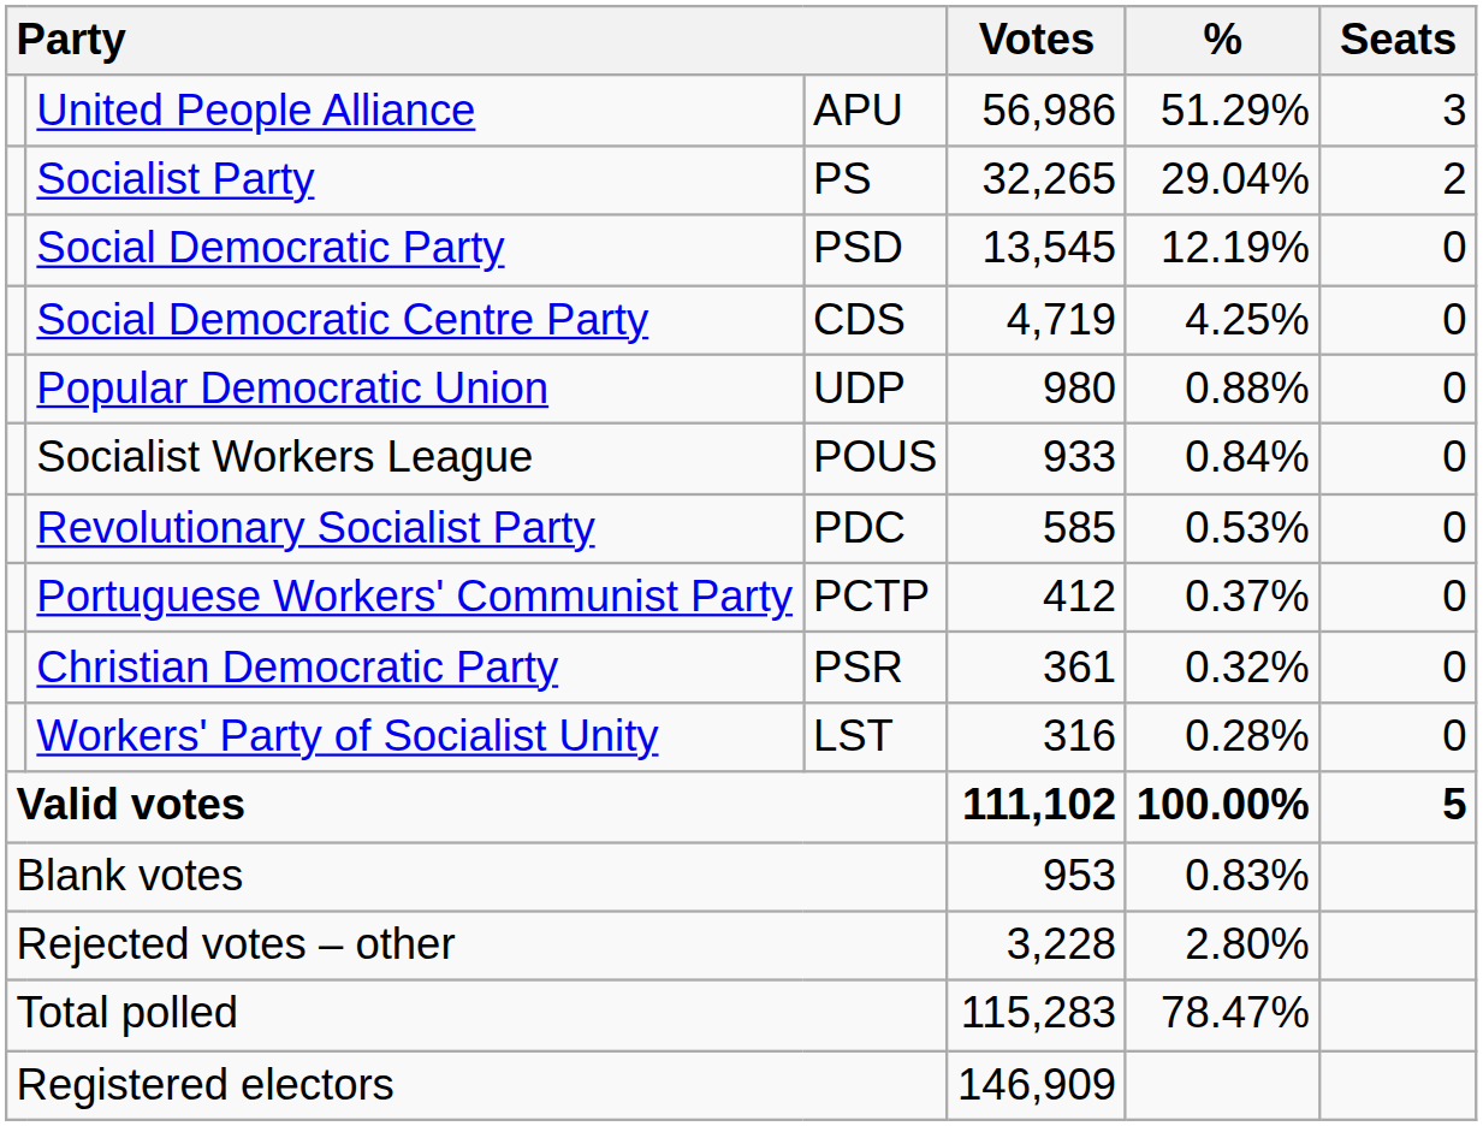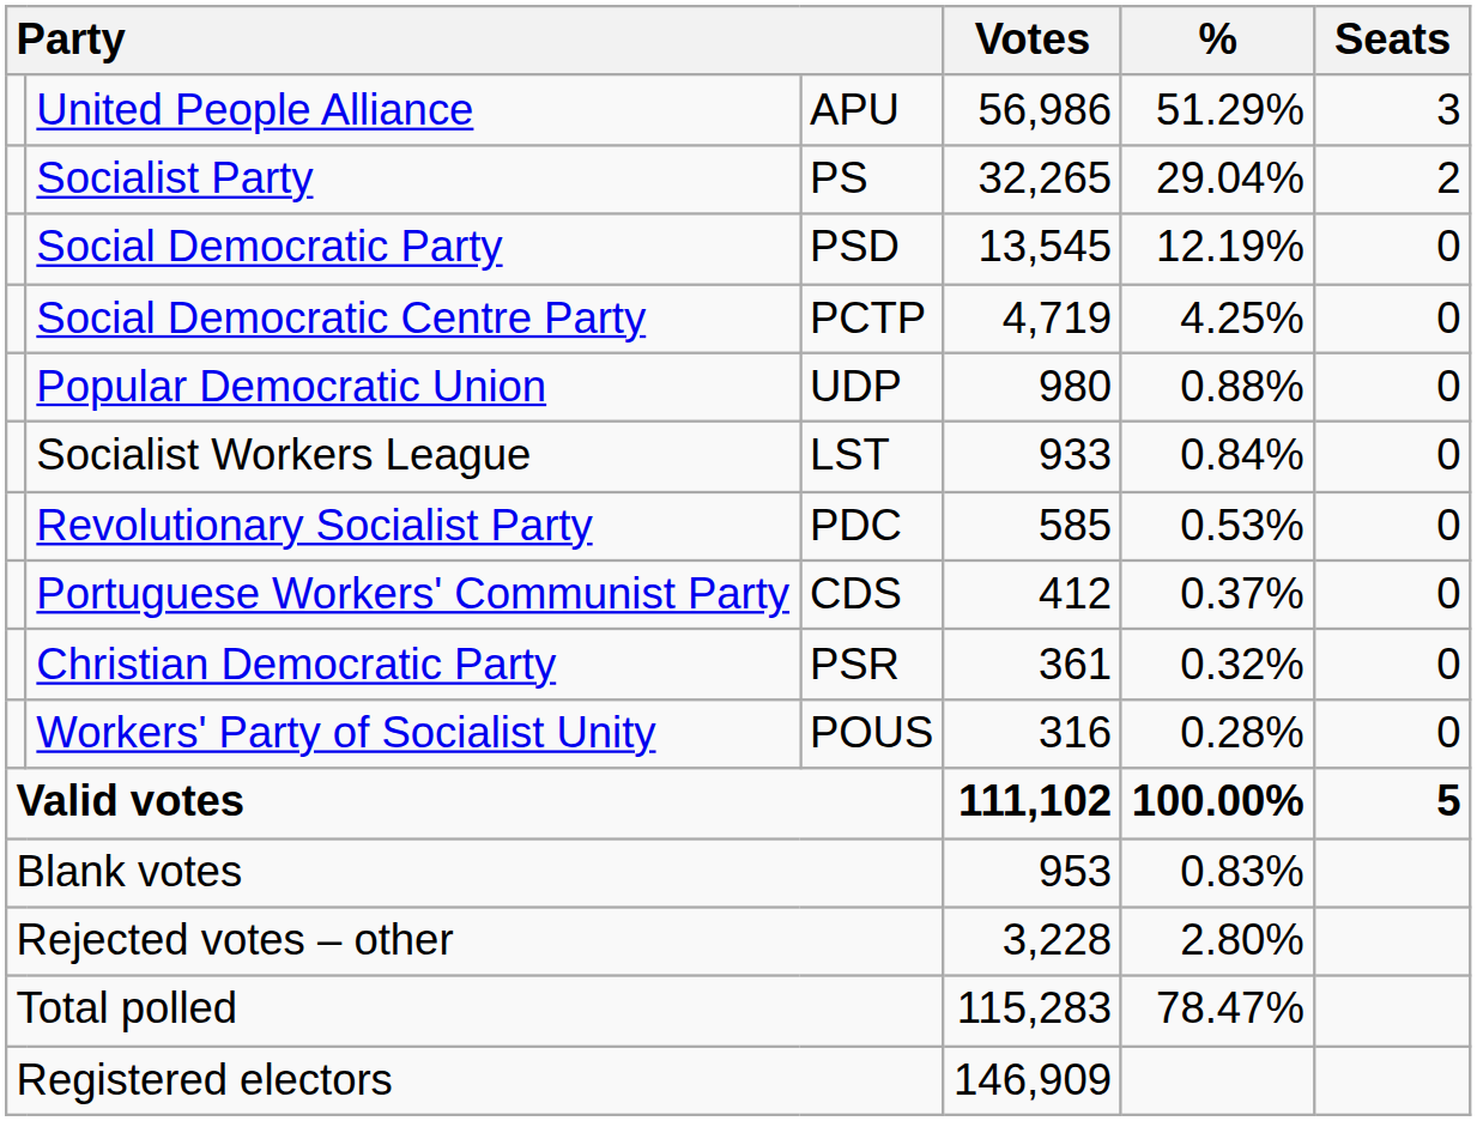 <table class="wikitable" border="1" style="text-align:right;">
 <tr>
 <th style="text-align:left;" colspan=3>Party</th>
 <th align=center width="50">Votes</th>
 <th align=center width="50">%</th>
 <th align=center width="50">Seats</th>
 </tr>
 <tr>
 <td></td>
 <td align=left><a href='#'>United People Alliance</a></td>
 <td align=left>APU</td>
 <td>56,986</td>
 <td>51.29%</td>
 <td>3</td>
 </tr>
 <tr>
 <td></td>
 <td align=left><a href='#'>Socialist Party</a></td>
 <td align=left>PS</td>
 <td>32,265</td>
 <td>29.04%</td>
 <td>2</td>
 </tr>
 <tr>
 <td></td>
 <td align=left><a href='#'>Social Democratic Party</a></td>
 <td align=left>PSD</td>
 <td>13,545</td>
 <td>12.19%</td>
 <td>0</td>
 </tr>
 <tr>
 <td></td>
 <td align=left style="white-space: nowrap;"><a href='#'>Social Democratic Centre Party</a></td>
-<td align=left>CDS</td>
+<td align=left>PCTP</td>
 <td>4,719</td>
 <td>4.25%</td>
 <td>0</td>
 </tr>
 <tr>
 <td></td>
 <td align=left><a href='#'>Popular Democratic Union</a></td>
 <td align=left>UDP</td>
 <td>980</td>
 <td>0.88%</td>
 <td>0</td>
 </tr>
 <tr>
 <td></td>
 <td align=left>Socialist Workers League</td>
-<td align=left>POUS</td>
+<td align=left>LST</td>
 <td>933</td>
 <td>0.84%</td>
 <td>0</td>
 </tr>
 <tr>
 <td></td>
 <td align=left><a href='#'>Revolutionary Socialist Party</a></td>
 <td align=left>PDC</td>
 <td>585</td>
 <td>0.53%</td>
 <td>0</td>
 </tr>
 <tr>
 <td></td>
 <td align=left><a href='#'>Portuguese Workers' Communist Party</a></td>
-<td align=left>PCTP</td>
+<td align=left>CDS</td>
 <td>412</td>
 <td>0.37%</td>
 <td>0</td>
 </tr>
 <tr>
 <td></td>
 <td align=left style="white-space: nowrap;"><a href='#'>Christian Democratic Party</a></td>
 <td align=left>PSR</td>
 <td>361</td>
 <td>0.32%</td>
 <td>0</td>
 </tr>
 <tr>
 <td></td>
 <td align=left><a href='#'>Workers' Party of Socialist Unity</a></td>
-<td align=left>LST</td>
+<td align=left>POUS</td>
 <td>316</td>
 <td>0.28%</td>
 <td>0</td>
 </tr>
 <tr style="font-weight:bold">
 <td align=left colspan=3>Valid votes</td>
 <td>111,102</td>
 <td>100.00%</td>
 <td>5</td>
 </tr>
 <tr>
 <td align=left colspan=3>Blank votes</td>
 <td>953</td>
 <td>0.83%</td>
 <td></td>
 </tr>
 <tr>
 <td align=left colspan=3>Rejected votes – other</td>
 <td>3,228</td>
 <td>2.80%</td>
 <td></td>
 </tr>
 <tr>
 <td align=left colspan=3>Total polled</td>
 <td>115,283</td>
 <td>78.47%</td>
 <td></td>
 </tr>
 <tr>
 <td align=left colspan=3>Registered electors</td>
 <td>146,909</td>
 <td></td>
 <td></td>
 </tr>
 </table>
